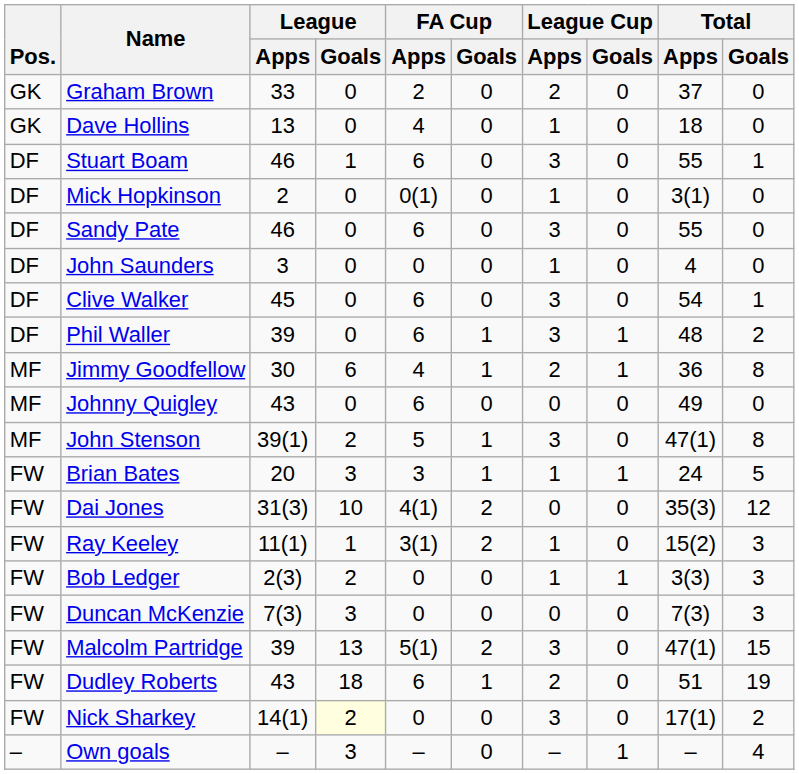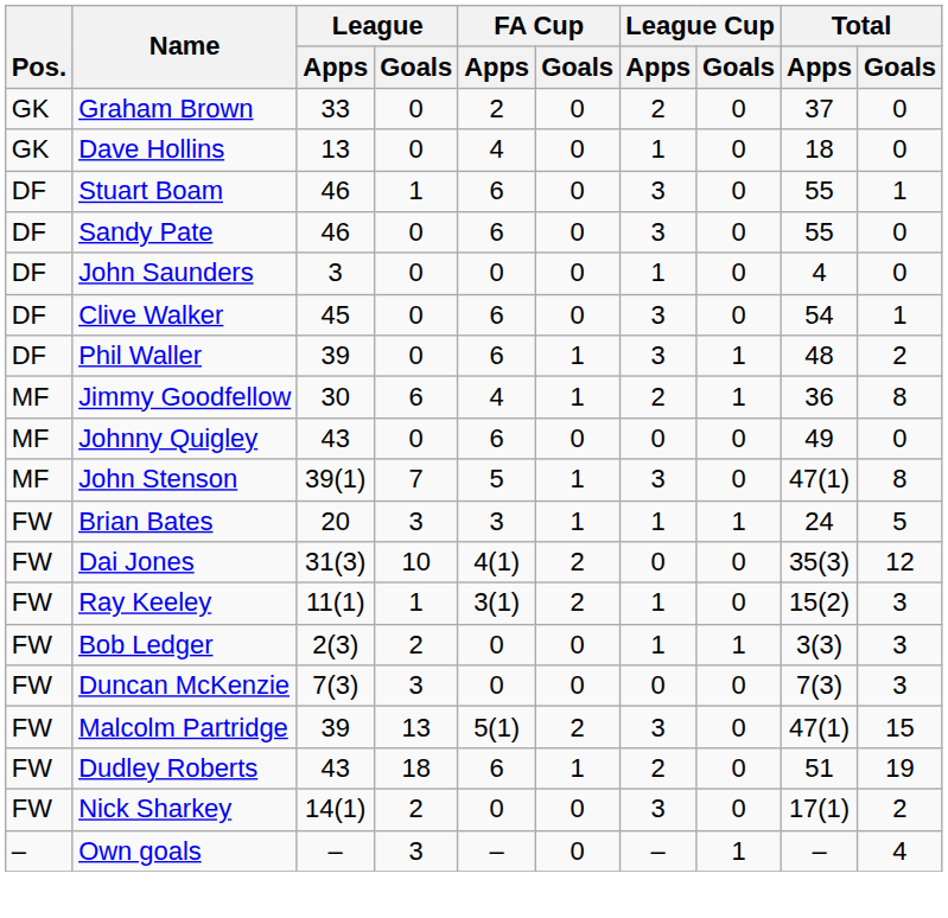 <table class="wikitable" style="text-align:center">
 <tr>
 <th rowspan="2" valign="bottom">Pos.</th>
 <th rowspan="2">Name</th>
 <th colspan="2" width="85">League</th>
 <th colspan="2" width="85">FA Cup</th>
 <th colspan="2" width="85">League Cup</th>
 <th colspan="2" width="85">Total</th>
 </tr>
 <tr>
 <th>Apps</th>
 <th>Goals</th>
 <th>Apps</th>
 <th>Goals</th>
 <th>Apps</th>
 <th>Goals</th>
 <th>Apps</th>
 <th>Goals</th>
 </tr>
 <tr>
 <td align="left">GK</td>
 <td align="left"> <a href='#'>Graham Brown</a></td>
 <td>33</td>
 <td>0</td>
 <td>2</td>
 <td>0</td>
 <td>2</td>
 <td>0</td>
 <td>37</td>
 <td>0</td>
 </tr>
 <tr>
 <td align="left">GK</td>
 <td align="left"> <a href='#'>Dave Hollins</a></td>
 <td>13</td>
 <td>0</td>
 <td>4</td>
 <td>0</td>
 <td>1</td>
 <td>0</td>
 <td>18</td>
 <td>0</td>
 </tr>
 <tr>
 <td align="left">DF</td>
 <td align="left"> <a href='#'>Stuart Boam</a></td>
 <td>46</td>
 <td>1</td>
 <td>6</td>
 <td>0</td>
 <td>3</td>
 <td>0</td>
 <td>55</td>
 <td>1</td>
-</tr>
-<tr>
-<td align="left">DF</td>
-<td align="left"> <a href='#'>Mick Hopkinson</a></td>
-<td>2</td>
-<td>0</td>
-<td>0(1)</td>
-<td>0</td>
-<td>1</td>
-<td>0</td>
-<td>3(1)</td>
-<td>0</td>
 </tr>
 <tr>
 <td align="left">DF</td>
 <td align="left"> <a href='#'>Sandy Pate</a></td>
 <td>46</td>
 <td>0</td>
 <td>6</td>
 <td>0</td>
 <td>3</td>
 <td>0</td>
 <td>55</td>
 <td>0</td>
 </tr>
 <tr>
 <td align="left">DF</td>
 <td align="left"> <a href='#'>John Saunders</a></td>
 <td>3</td>
 <td>0</td>
 <td>0</td>
 <td>0</td>
 <td>1</td>
 <td>0</td>
 <td>4</td>
 <td>0</td>
 </tr>
 <tr>
 <td align="left">DF</td>
 <td align="left"> <a href='#'>Clive Walker</a></td>
 <td>45</td>
 <td>0</td>
 <td>6</td>
 <td>0</td>
 <td>3</td>
 <td>0</td>
 <td>54</td>
 <td>1</td>
 </tr>
 <tr>
 <td align="left">DF</td>
 <td align="left"> <a href='#'>Phil Waller</a></td>
 <td>39</td>
 <td>0</td>
 <td>6</td>
 <td>1</td>
 <td>3</td>
 <td>1</td>
 <td>48</td>
 <td>2</td>
 </tr>
 <tr>
 <td align="left">MF</td>
 <td align="left"> <a href='#'>Jimmy Goodfellow</a></td>
 <td>30</td>
 <td>6</td>
 <td>4</td>
 <td>1</td>
 <td>2</td>
 <td>1</td>
 <td>36</td>
 <td>8</td>
 </tr>
 <tr>
 <td align="left">MF</td>
 <td align="left"> <a href='#'>Johnny Quigley</a></td>
 <td>43</td>
 <td>0</td>
 <td>6</td>
 <td>0</td>
 <td>0</td>
 <td>0</td>
 <td>49</td>
 <td>0</td>
 </tr>
 <tr>
 <td align="left">MF</td>
 <td align="left"> <a href='#'>John Stenson</a></td>
 <td>39(1)</td>
-<td>2</td>
+<td>7</td>
 <td>5</td>
 <td>1</td>
 <td>3</td>
 <td>0</td>
 <td>47(1)</td>
 <td>8</td>
 </tr>
 <tr>
 <td align="left">FW</td>
 <td align="left"> <a href='#'>Brian Bates</a></td>
 <td>20</td>
 <td>3</td>
 <td>3</td>
 <td>1</td>
 <td>1</td>
 <td>1</td>
 <td>24</td>
 <td>5</td>
 </tr>
 <tr>
 <td align="left">FW</td>
 <td align="left"> <a href='#'>Dai Jones</a></td>
 <td>31(3)</td>
 <td>10</td>
 <td>4(1)</td>
 <td>2</td>
 <td>0</td>
 <td>0</td>
 <td>35(3)</td>
 <td>12</td>
 </tr>
 <tr>
 <td align="left">FW</td>
 <td align="left"> <a href='#'>Ray Keeley</a></td>
 <td>11(1)</td>
 <td>1</td>
 <td>3(1)</td>
 <td>2</td>
 <td>1</td>
 <td>0</td>
 <td>15(2)</td>
 <td>3</td>
 </tr>
 <tr>
 <td align="left">FW</td>
 <td align="left"> <a href='#'>Bob Ledger</a></td>
 <td>2(3)</td>
 <td>2</td>
 <td>0</td>
 <td>0</td>
 <td>1</td>
 <td>1</td>
 <td>3(3)</td>
 <td>3</td>
 </tr>
 <tr>
 <td align="left">FW</td>
 <td align="left"> <a href='#'>Duncan McKenzie</a></td>
 <td>7(3)</td>
 <td>3</td>
 <td>0</td>
 <td>0</td>
 <td>0</td>
 <td>0</td>
 <td>7(3)</td>
 <td>3</td>
 </tr>
 <tr>
 <td align="left">FW</td>
 <td align="left"> <a href='#'>Malcolm Partridge</a></td>
 <td>39</td>
 <td>13</td>
 <td>5(1)</td>
 <td>2</td>
 <td>3</td>
 <td>0</td>
 <td>47(1)</td>
 <td>15</td>
 </tr>
 <tr>
 <td align="left">FW</td>
 <td align="left"> <a href='#'>Dudley Roberts</a></td>
 <td>43</td>
 <td>18</td>
 <td>6</td>
 <td>1</td>
 <td>2</td>
 <td>0</td>
 <td>51</td>
 <td>19</td>
 </tr>
 <tr>
 <td align="left">FW</td>
 <td align="left"> <a href='#'>Nick Sharkey</a></td>
 <td>14(1)</td>
-<td style="background: lightyellow;">2</td>
+<td>2</td>
 <td>0</td>
 <td>0</td>
 <td>3</td>
 <td>0</td>
 <td>17(1)</td>
 <td>2</td>
 </tr>
 <tr>
 <td align="left">–</td>
 <td align="left"><a href='#'>Own goals</a></td>
 <td>–</td>
 <td>3</td>
 <td>–</td>
 <td>0</td>
 <td>–</td>
 <td>1</td>
 <td>–</td>
 <td>4</td>
 </tr>
 </table>
